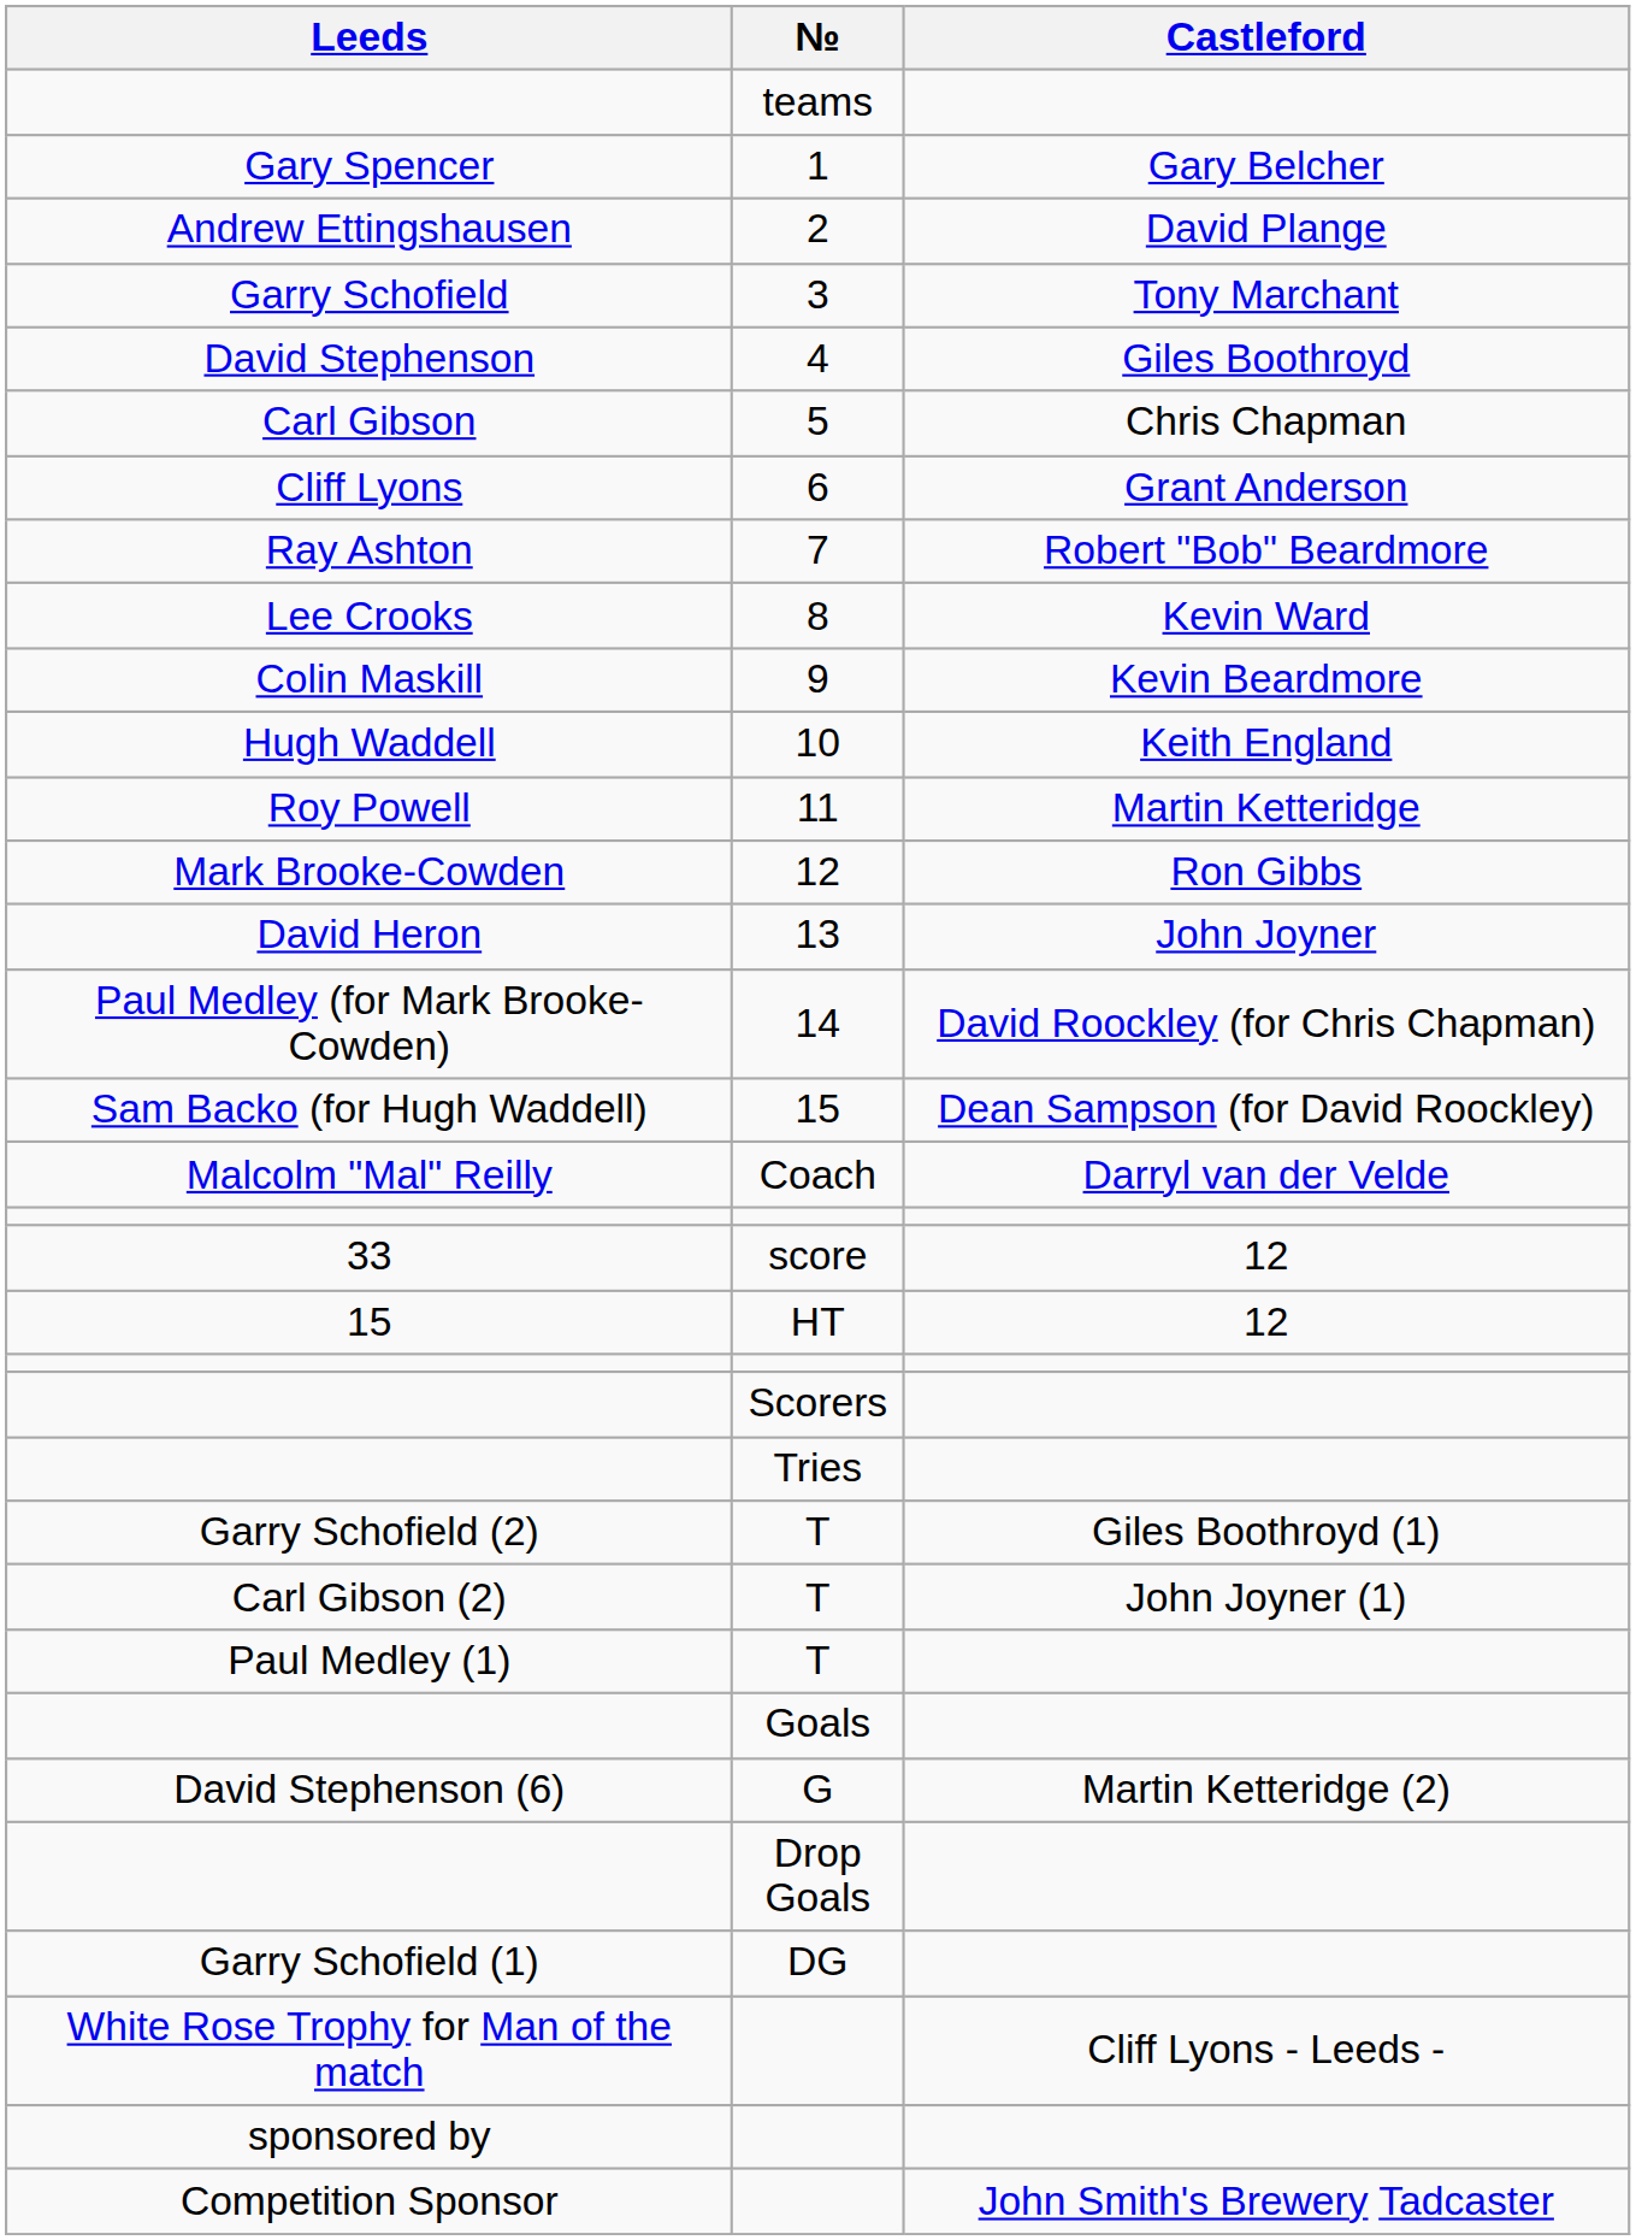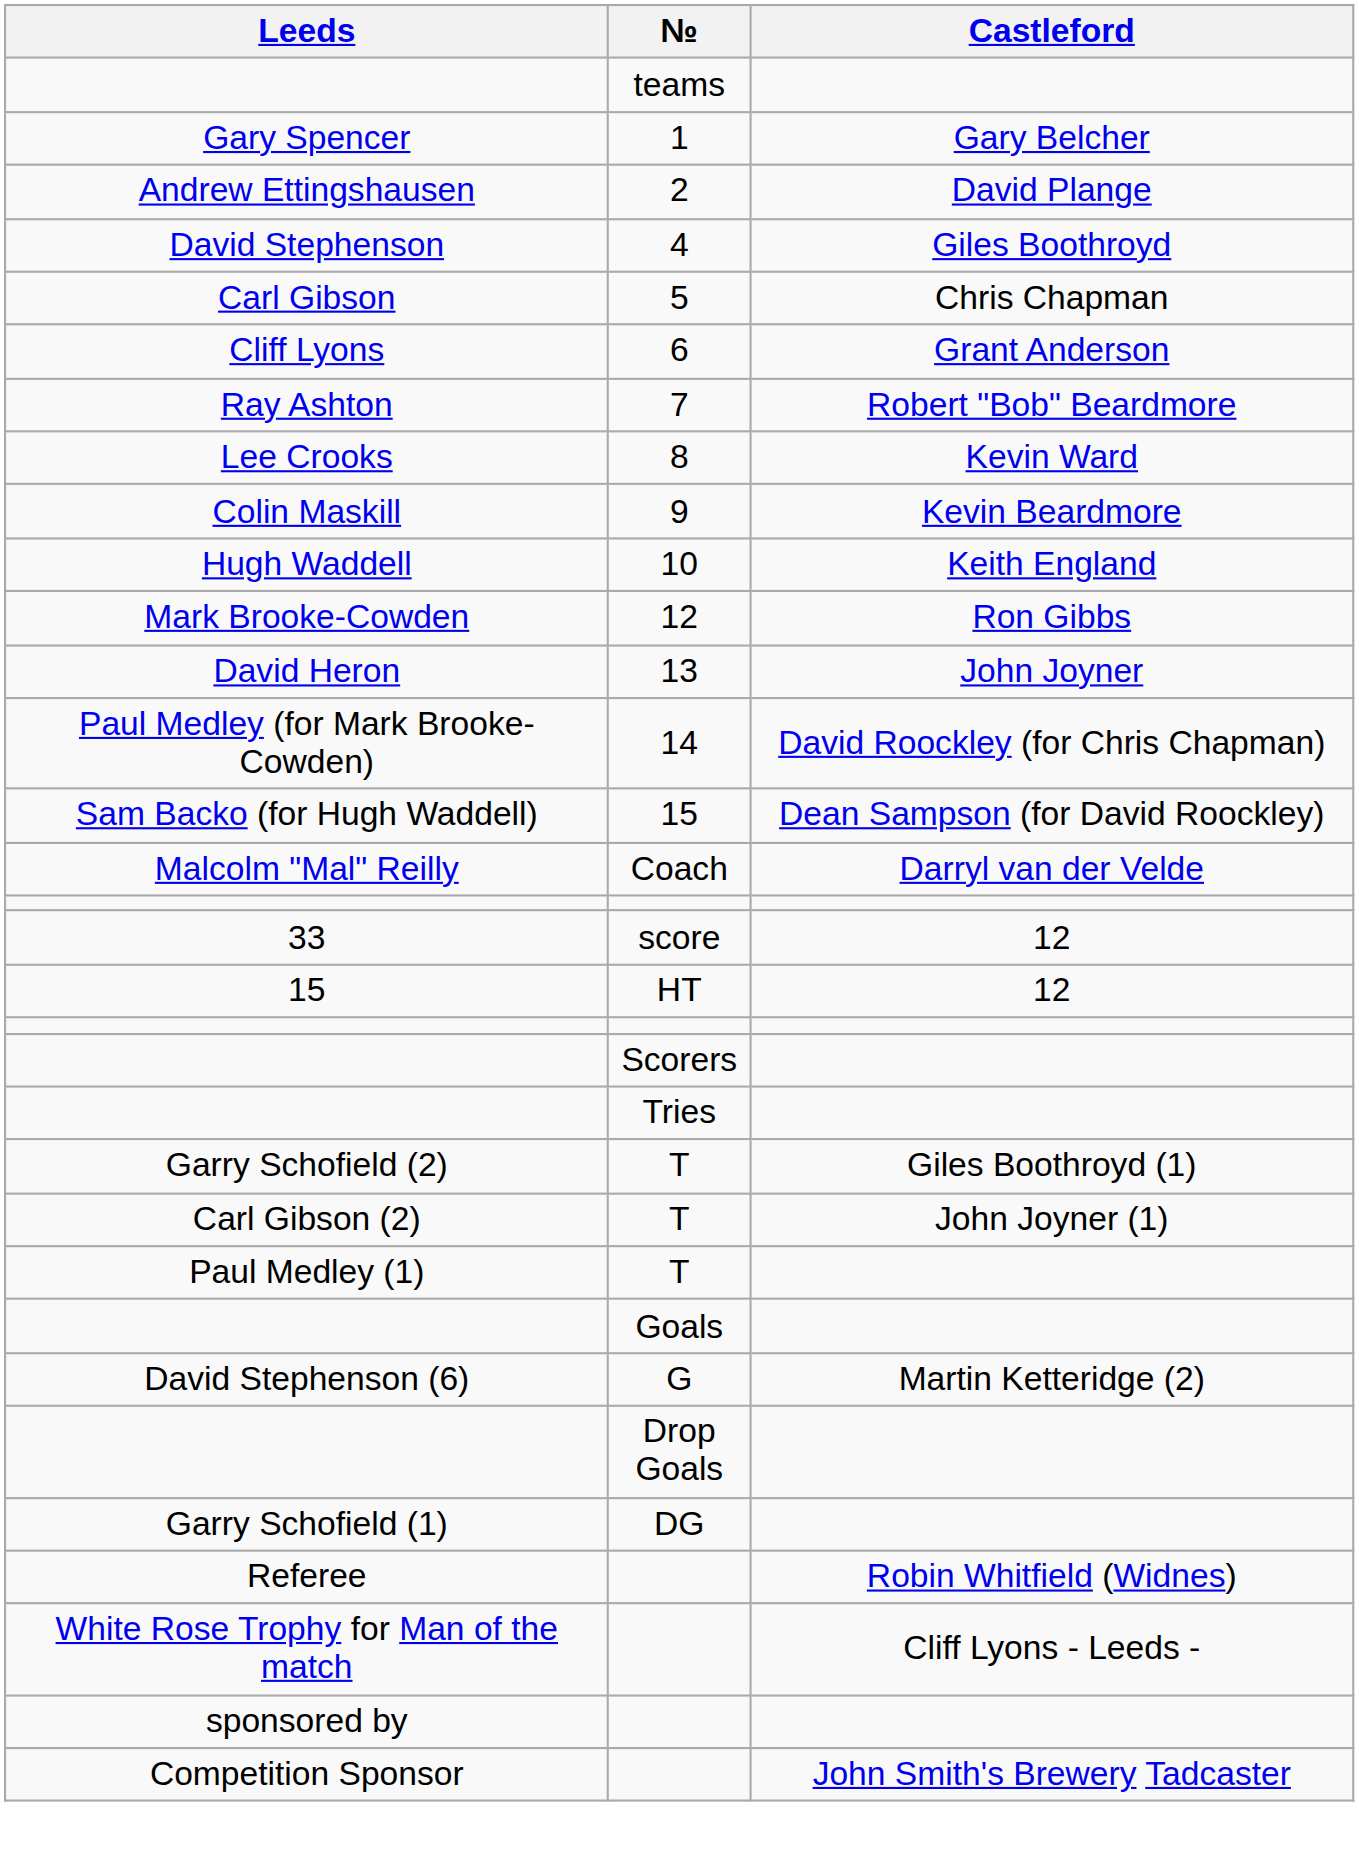 <table class="wikitable" style="text-align:center;">
 <tr>
 <th width=280 abbr=winner><a href='#'>Leeds</a></th>
 <th width=60 abbr="Number">№</th>
 <th width=280 abbr=runner-up><a href='#'>Castleford</a></th>
 </tr>
 <tr>
 <td></td>
 <td>teams</td>
 <td></td>
 </tr>
 <tr>
 <td><a href='#'>Gary Spencer</a></td>
 <td>1</td>
 <td><a href='#'>Gary Belcher</a></td>
 </tr>
 <tr>
 <td><a href='#'>Andrew Ettingshausen</a></td>
 <td>2</td>
 <td><a href='#'>David Plange</a></td>
-</tr>
-<tr>
-<td><a href='#'>Garry Schofield</a></td>
-<td>3</td>
-<td><a href='#'>Tony Marchant</a></td>
 </tr>
 <tr>
 <td><a href='#'>David Stephenson</a></td>
 <td>4</td>
 <td><a href='#'>Giles Boothroyd</a></td>
 </tr>
 <tr>
 <td><a href='#'>Carl Gibson</a></td>
 <td>5</td>
 <td>Chris Chapman</td>
 </tr>
 <tr>
 <td><a href='#'>Cliff Lyons</a></td>
 <td>6</td>
 <td><a href='#'>Grant Anderson</a></td>
 </tr>
 <tr>
 <td><a href='#'>Ray Ashton</a></td>
 <td>7</td>
 <td><a href='#'>Robert "Bob" Beardmore</a></td>
 </tr>
 <tr>
 <td><a href='#'>Lee Crooks</a></td>
 <td>8</td>
 <td><a href='#'>Kevin Ward</a></td>
 </tr>
 <tr>
 <td><a href='#'>Colin Maskill</a></td>
 <td>9</td>
 <td><a href='#'>Kevin Beardmore</a></td>
 </tr>
 <tr>
 <td><a href='#'>Hugh Waddell</a></td>
 <td>10</td>
 <td><a href='#'>Keith England</a></td>
-</tr>
-<tr>
-<td><a href='#'>Roy Powell</a></td>
-<td>11</td>
-<td><a href='#'>Martin Ketteridge</a></td>
 </tr>
 <tr>
 <td><a href='#'>Mark Brooke-Cowden</a></td>
 <td>12</td>
 <td><a href='#'>Ron Gibbs</a></td>
 </tr>
 <tr>
 <td><a href='#'>David Heron</a></td>
 <td>13</td>
 <td><a href='#'>John Joyner</a></td>
 </tr>
 <tr>
 <td><a href='#'>Paul Medley</a> (for Mark Brooke-Cowden)</td>
 <td>14</td>
 <td><a href='#'>David Roockley</a> (for Chris Chapman)</td>
 </tr>
 <tr>
 <td><a href='#'>Sam Backo</a> (for Hugh Waddell)</td>
 <td>15</td>
 <td><a href='#'>Dean Sampson</a> (for David Roockley)</td>
 </tr>
 <tr>
 <td><a href='#'>Malcolm "Mal" Reilly</a></td>
 <td>Coach</td>
 <td><a href='#'>Darryl van der Velde</a></td>
 </tr>
 <tr>
 <td></td>
 <td></td>
 <td></td>
 </tr>
 <tr>
 <td>33</td>
 <td>score</td>
 <td>12</td>
 </tr>
 <tr>
 <td>15</td>
 <td>HT</td>
 <td>12</td>
 </tr>
 <tr>
 <td></td>
 <td></td>
 <td></td>
 </tr>
 <tr>
 <td></td>
 <td>Scorers</td>
 <td></td>
 </tr>
 <tr>
 <td></td>
 <td>Tries</td>
 <td></td>
 </tr>
 <tr>
 <td>Garry Schofield (2)</td>
 <td>T</td>
 <td>Giles Boothroyd (1)</td>
 </tr>
 <tr>
 <td>Carl Gibson (2)</td>
 <td>T</td>
 <td>John Joyner (1)</td>
 </tr>
 <tr>
 <td>Paul Medley (1)</td>
 <td>T</td>
 <td></td>
 </tr>
 <tr>
 <td></td>
 <td>Goals</td>
 <td></td>
 </tr>
 <tr>
 <td>David Stephenson (6)</td>
 <td>G</td>
 <td>Martin Ketteridge (2)</td>
 </tr>
 <tr>
 <td></td>
 <td>Drop Goals</td>
 <td></td>
 </tr>
 <tr>
 <td>Garry Schofield (1)</td>
 <td>DG</td>
 <td></td>
 </tr>
 <tr>
+<td>Referee</td>
+<td></td>
+<td><a href='#'>Robin Whitfield</a> (<a href='#'>Widnes</a>)</td>
+</tr>
+<tr>
 <td><a href='#'>White Rose Trophy</a> for <a href='#'>Man of the match</a></td>
 <td></td>
 <td>Cliff Lyons - Leeds - </td>
 </tr>
 <tr>
 <td>sponsored by</td>
 <td></td>
 <td></td>
 </tr>
 <tr>
 <td>Competition Sponsor</td>
 <td></td>
 <td><a href='#'>John Smith's Brewery</a> <a href='#'>Tadcaster</a></td>
 </tr>
 </table>
